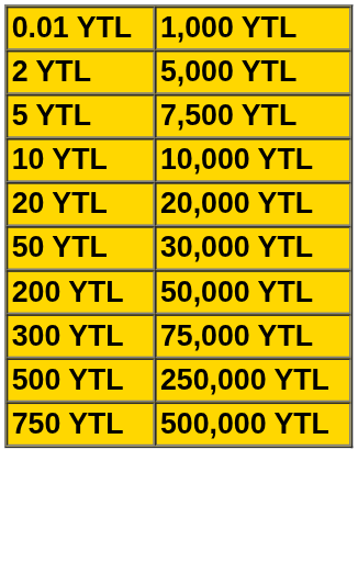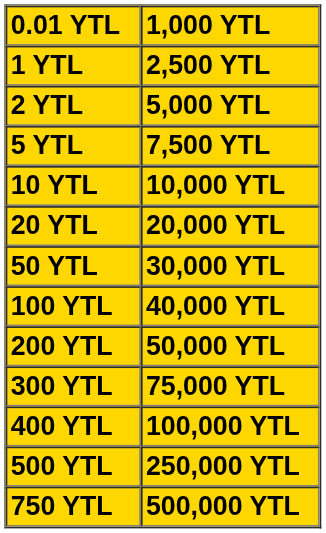 <table border="1" cellpadding="2" cellspacing="0" width="190px">
 <tr>
 <td width=75px bgcolor="gold"><strong>0.01 YTL</strong></td>
 <td bgcolor="gold"><strong>1,000 YTL</strong></td>
+</tr>
+<tr>
+<td bgcolor="gold"><strong>1 YTL</strong></td>
+<td bgcolor="gold"><strong>2,500 YTL</strong></td>
 </tr>
 <tr>
 <td bgcolor="gold"><strong>2 YTL</strong></td>
 <td bgcolor="gold"><strong>5,000 YTL</strong></td>
 </tr>
 <tr>
 <td bgcolor="gold"><strong>5 YTL</strong></td>
 <td bgcolor="gold"><strong>7,500 YTL</strong></td>
 </tr>
 <tr>
 <td bgcolor="gold"><strong>10 YTL</strong></td>
 <td bgcolor="gold"><strong>10,000 YTL</strong></td>
 </tr>
 <tr>
 <td bgcolor="gold"><strong>20 YTL</strong></td>
 <td bgcolor="gold"><strong>20,000 YTL</strong></td>
 </tr>
 <tr>
 <td bgcolor="gold"><strong>50 YTL</strong></td>
 <td bgcolor="gold"><strong>30,000 YTL</strong></td>
 </tr>
 <tr>
+<td bgcolor="gold"><strong>100 YTL</strong></td>
+<td bgcolor="gold"><strong>40,000 YTL</strong></td>
+</tr>
+<tr>
 <td bgcolor="gold"><strong>200 YTL</strong></td>
 <td bgcolor="gold"><strong>50,000 YTL</strong></td>
 </tr>
 <tr>
 <td bgcolor="gold"><strong>300 YTL</strong></td>
 <td bgcolor="gold"><strong>75,000 YTL</strong></td>
+</tr>
+<tr>
+<td bgcolor="gold"><strong>400 YTL</strong></td>
+<td bgcolor="gold"><strong>100,000 YTL</strong></td>
 </tr>
 <tr>
 <td bgcolor="gold"><strong>500 YTL</strong></td>
 <td bgcolor="gold"><strong>250,000 YTL</strong></td>
 </tr>
 <tr>
 <td bgcolor="gold"><strong>750 YTL</strong></td>
 <td bgcolor="gold"><strong>500,000 YTL</strong></td>
 </tr>
 </table>
